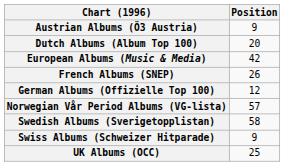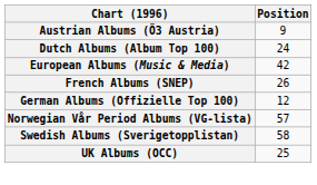 <table class="wikitable sortable plainrowheaders" style="text-align:center">
 <tr>
 <th scope="col">Chart (1996)</th>
 <th scope="col">Position</th>
 </tr>
 <tr>
 <th scope="row">Austrian Albums (Ö3 Austria)</th>
 <td>9</td>
 </tr>
 <tr>
 <th scope="row">Dutch Albums (Album Top 100)</th>
-<td>20</td>
+<td>24</td>
 </tr>
 <tr>
 <th scope="row">European Albums (<em>Music & Media</em>)</th>
 <td>42</td>
 </tr>
 <tr>
 <th scope="row">French Albums (SNEP)</th>
 <td>26</td>
 </tr>
 <tr>
 <th scope="row">German Albums (Offizielle Top 100)</th>
 <td>12</td>
 </tr>
 <tr>
 <th scope="row">Norwegian Vår Period Albums (VG-lista)</th>
 <td>57</td>
 </tr>
 <tr>
 <th scope="row">Swedish Albums (Sverigetopplistan)</th>
 <td>58</td>
 </tr>
 <tr>
-<th scope="row">Swiss Albums (Schweizer Hitparade)</th>
-<td>9</td>
-</tr>
-<tr>
 <th scope="row">UK Albums (OCC)</th>
 <td>25</td>
 </tr>
 </table>
